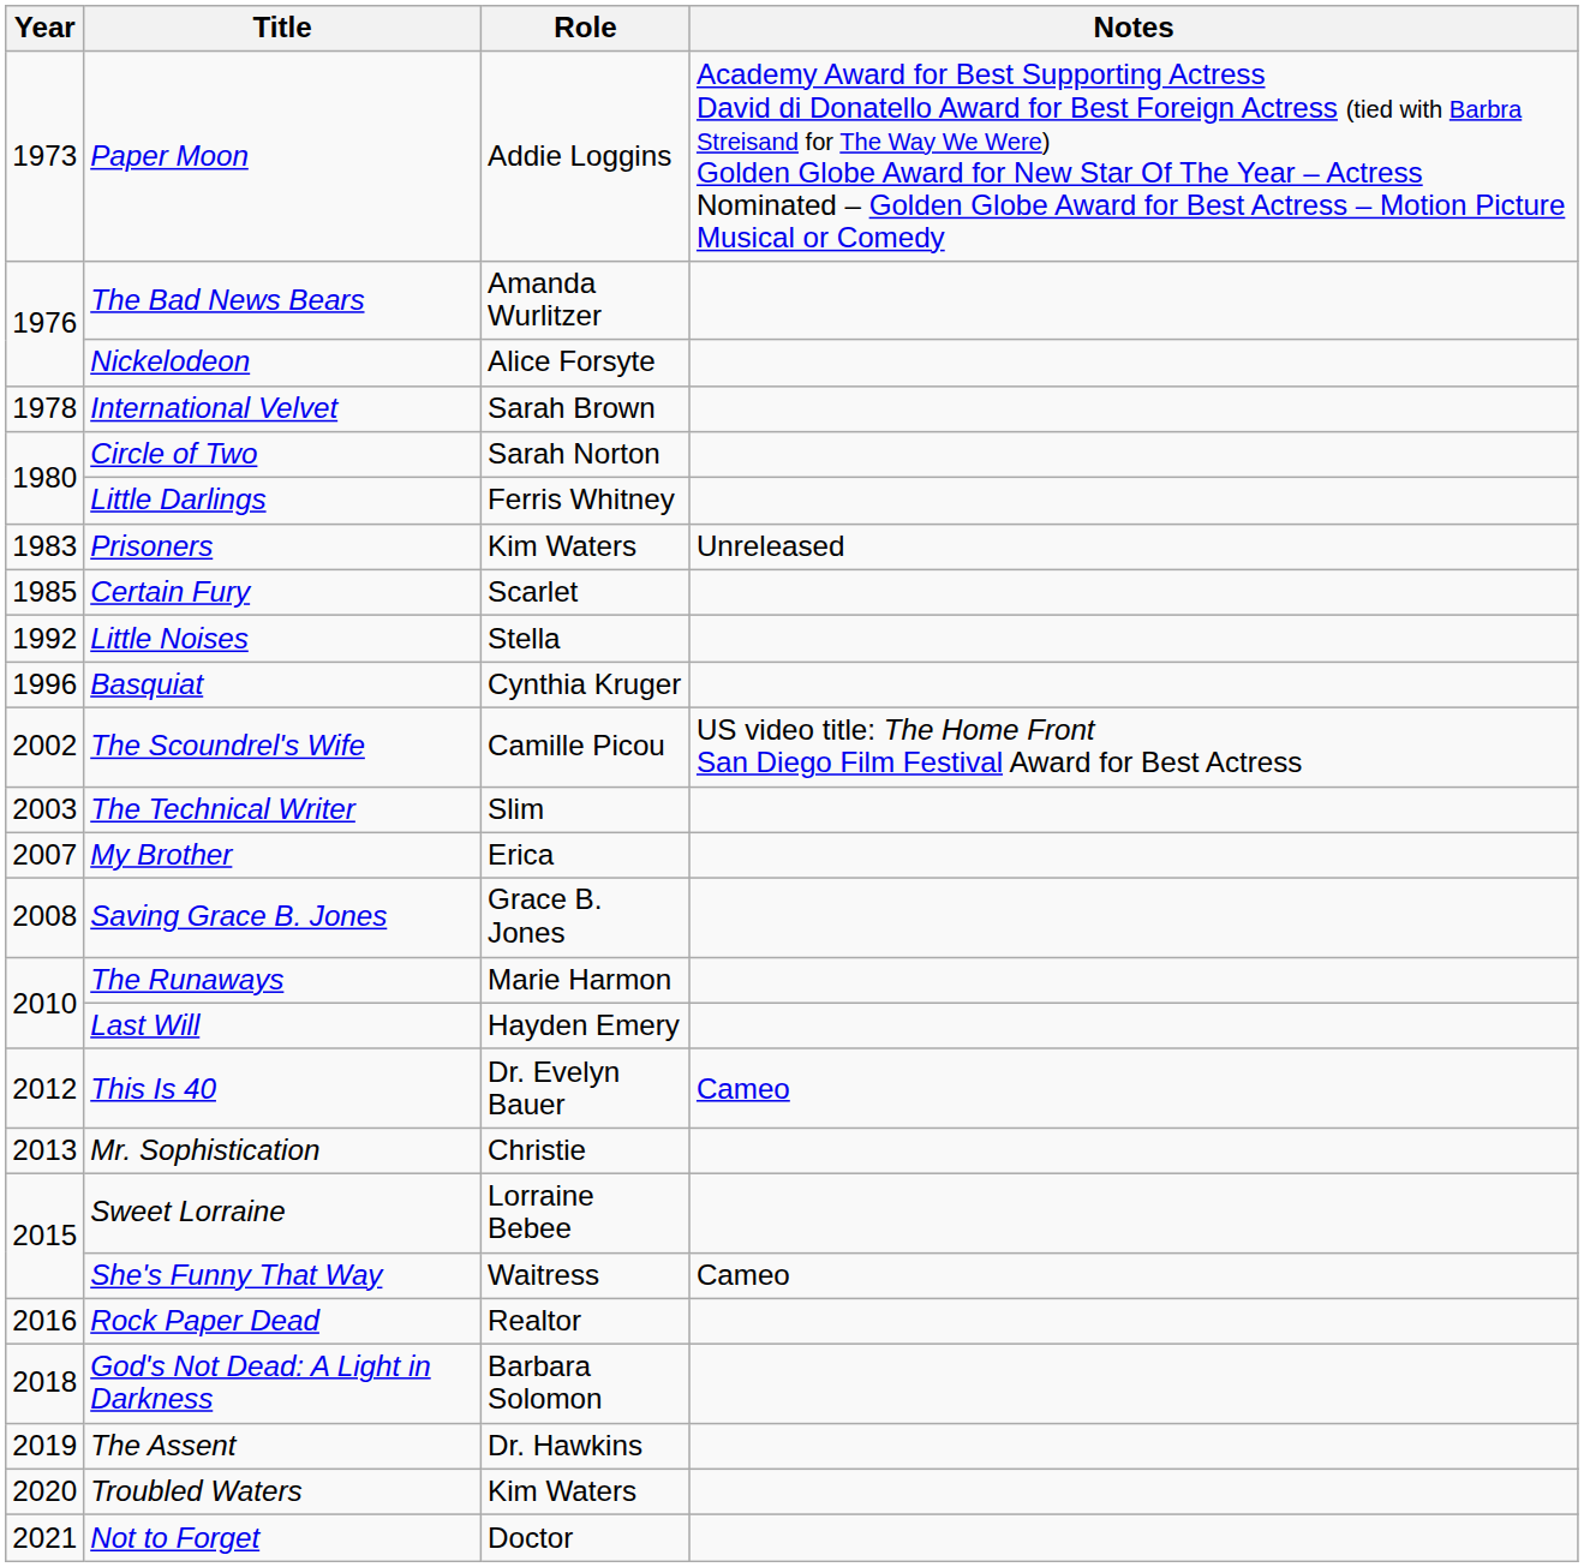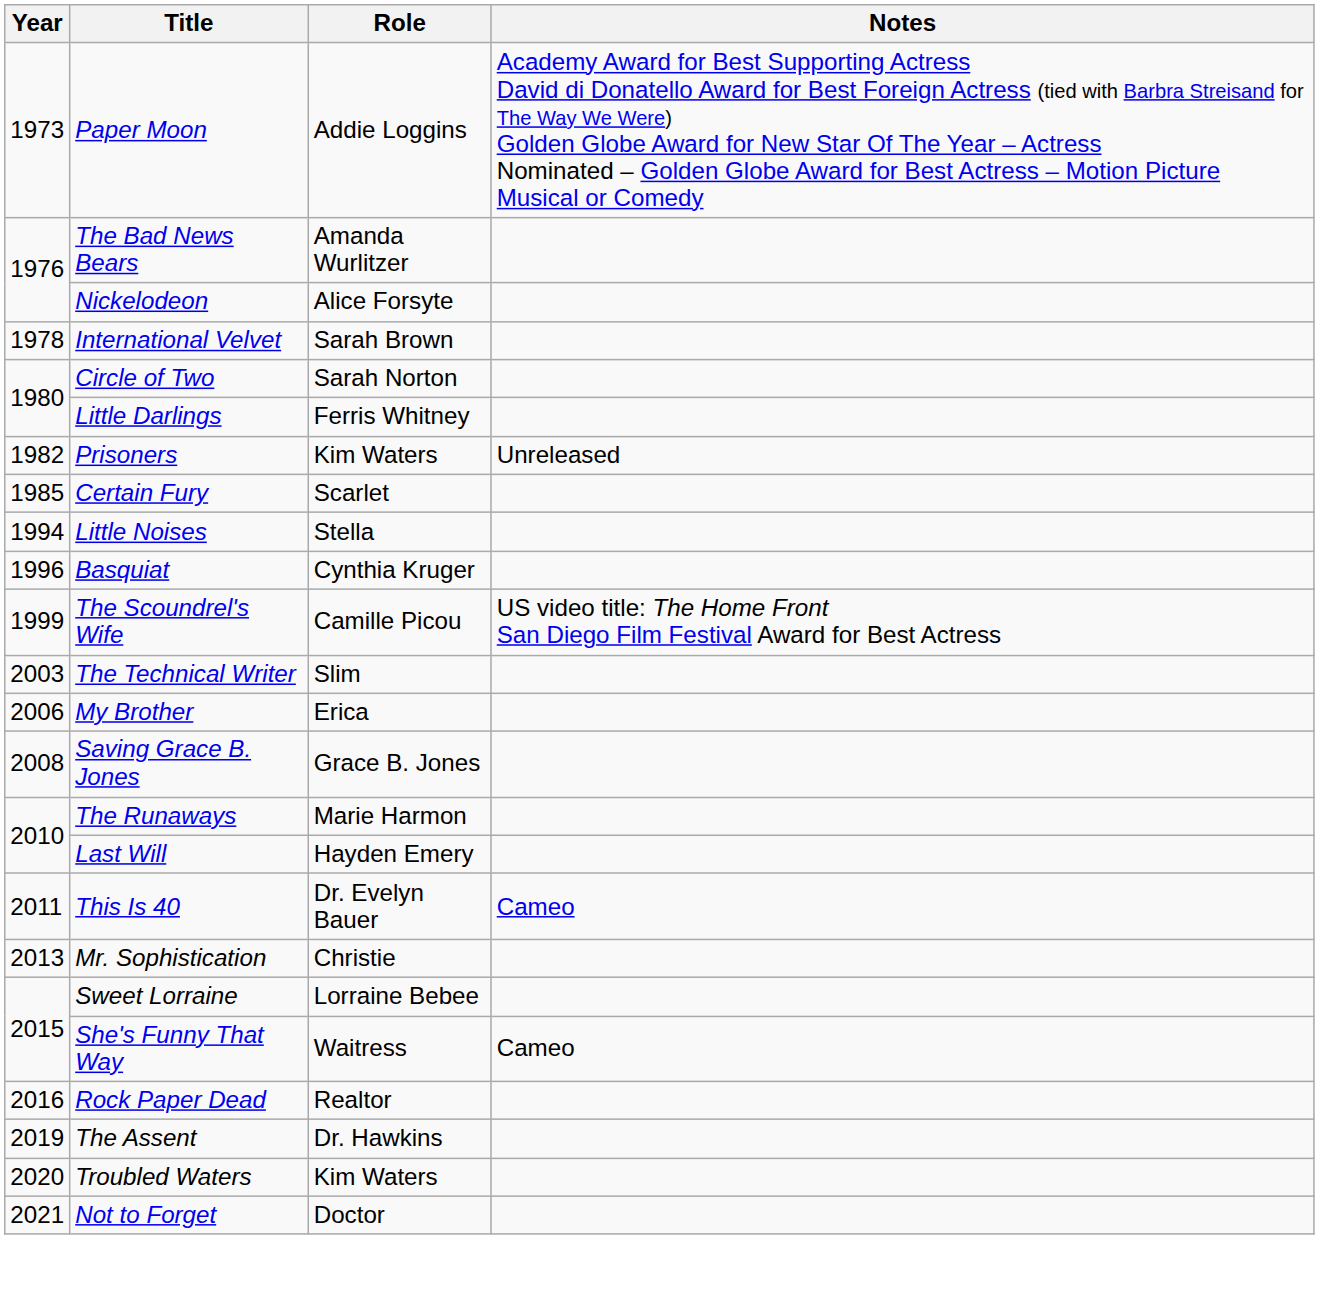 <table class="wikitable sortable">
 <tr>
 <th>Year</th>
 <th>Title</th>
 <th>Role</th>
 <th class="unsortable">Notes</th>
 </tr>
 <tr>
 <td>1973</td>
 <td><em><a href='#'>Paper Moon</a></em></td>
 <td>Addie Loggins</td>
 <td><a href='#'>Academy Award for Best Supporting Actress</a><br><a href='#'>David di Donatello Award for Best Foreign Actress</a> <small>(tied with <a href='#'>Barbra Streisand</a> for <a href='#'>The Way We Were</a>)</small><br><a href='#'>Golden Globe Award for New Star Of The Year – Actress</a><br>Nominated – <a href='#'>Golden Globe Award for Best Actress – Motion Picture Musical or Comedy</a></td>
 </tr>
 <tr>
 <td rowspan="2">1976</td>
 <td><em><a href='#'>The Bad News Bears</a></em></td>
 <td>Amanda Wurlitzer</td>
 <td></td>
 </tr>
 <tr>
 <td><em><a href='#'>Nickelodeon</a></em></td>
 <td>Alice Forsyte</td>
 <td></td>
 </tr>
 <tr>
 <td>1978</td>
 <td><em><a href='#'>International Velvet</a></em></td>
 <td>Sarah Brown</td>
 <td></td>
 </tr>
 <tr>
 <td rowspan="2">1980</td>
 <td><em><a href='#'>Circle of Two</a></em></td>
 <td>Sarah Norton</td>
 <td></td>
 </tr>
 <tr>
 <td><em><a href='#'>Little Darlings</a></em></td>
 <td>Ferris Whitney</td>
 <td></td>
 </tr>
 <tr>
-<td>1983</td>
+<td>1982</td>
 <td><em><a href='#'>Prisoners</a></em></td>
 <td>Kim Waters</td>
 <td>Unreleased</td>
 </tr>
 <tr>
 <td>1985</td>
 <td><em><a href='#'>Certain Fury</a></em></td>
 <td>Scarlet</td>
 <td></td>
 </tr>
 <tr>
-<td>1992</td>
+<td>1994</td>
 <td><em><a href='#'>Little Noises</a></em></td>
 <td>Stella</td>
 <td></td>
 </tr>
 <tr>
 <td>1996</td>
 <td><em><a href='#'>Basquiat</a></em></td>
 <td>Cynthia Kruger</td>
 <td></td>
 </tr>
 <tr>
-<td>2002</td>
+<td>1999</td>
 <td><em><a href='#'>The Scoundrel's Wife</a></em></td>
 <td>Camille Picou</td>
 <td>US video title: <em>The Home Front</em><br><a href='#'>San Diego Film Festival</a> Award for Best Actress</td>
 </tr>
 <tr>
 <td>2003</td>
 <td><em><a href='#'>The Technical Writer</a></em></td>
 <td>Slim</td>
 <td></td>
 </tr>
 <tr>
-<td>2007</td>
+<td>2006</td>
 <td><em><a href='#'>My Brother</a></em></td>
 <td>Erica</td>
 <td></td>
 </tr>
 <tr>
 <td>2008</td>
 <td><em><a href='#'>Saving Grace B. Jones</a></em></td>
 <td>Grace B. Jones</td>
 <td></td>
 </tr>
 <tr>
 <td rowspan="2">2010</td>
 <td><em><a href='#'>The Runaways</a></em></td>
 <td>Marie Harmon</td>
 <td></td>
 </tr>
 <tr>
 <td><em><a href='#'>Last Will</a></em></td>
 <td>Hayden Emery</td>
 <td></td>
 </tr>
 <tr>
-<td>2012</td>
+<td>2011</td>
 <td><em><a href='#'>This Is 40</a></em></td>
 <td>Dr. Evelyn Bauer</td>
 <td><a href='#'>Cameo</a></td>
 </tr>
 <tr>
 <td>2013</td>
 <td><em>Mr. Sophistication</em></td>
 <td>Christie</td>
 <td></td>
 </tr>
 <tr>
 <td rowspan="2">2015</td>
 <td><em>Sweet Lorraine</em></td>
 <td>Lorraine Bebee</td>
 <td></td>
 </tr>
 <tr>
 <td><em><a href='#'>She's Funny That Way</a></em></td>
 <td>Waitress</td>
 <td>Cameo</td>
 </tr>
 <tr>
 <td>2016</td>
 <td><em><a href='#'>Rock Paper Dead</a></em></td>
 <td>Realtor</td>
 <td></td>
 </tr>
 <tr>
-<td>2018</td>
-<td><em><a href='#'>God's Not Dead: A Light in Darkness</a></em></td>
-<td>Barbara Solomon</td>
-<td></td>
-</tr>
-<tr>
 <td>2019</td>
 <td><em>The Assent</em></td>
 <td>Dr. Hawkins</td>
 <td></td>
 </tr>
 <tr>
 <td>2020</td>
 <td><em>Troubled Waters</em></td>
 <td>Kim Waters</td>
 <td></td>
 </tr>
 <tr>
 <td>2021</td>
 <td><em><a href='#'>Not to Forget</a></em></td>
 <td>Doctor</td>
 <td></td>
 </tr>
 </table>
